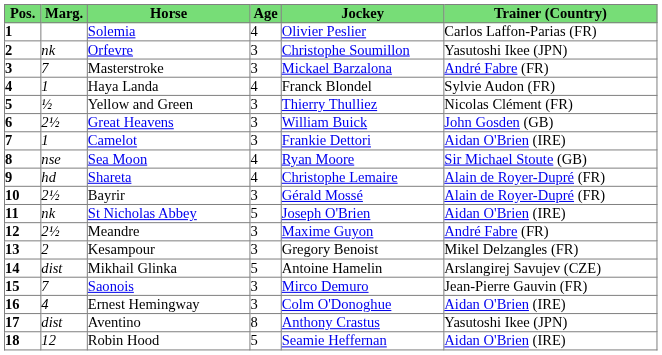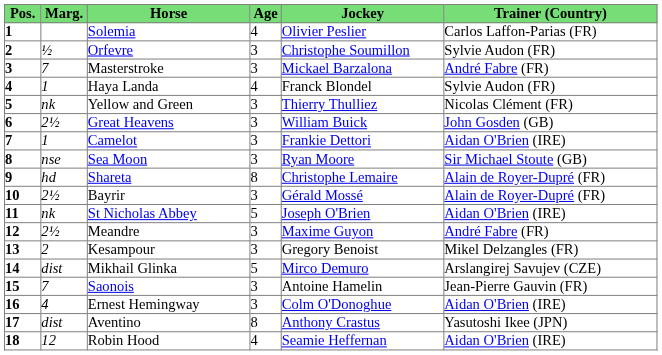 <table class = "sortable" | border="1" cellpadding="0" style="border-collapse: collapse; font-size:90%">
 <tr style="background:#7d7; text-align:center;">
 <th style="width:35px;"><strong>Pos.</strong></th>
 <th style="width:45px;"><strong>Marg.</strong></th>
 <th style="width:160px;"><strong>Horse</strong></th>
 <th style="width:30px;"><strong>Age</strong></th>
 <th style="width:160px;"><strong>Jockey</strong></th>
 <th style="width:210px;"><strong>Trainer (Country)</strong></th>
 </tr>
 <tr>
 <td><strong>1</strong></td>
 <td></td>
 <td><a href='#'>Solemia</a></td>
 <td>4</td>
 <td><a href='#'>Olivier Peslier</a></td>
 <td>Carlos Laffon-Parias (FR)</td>
 </tr>
 <tr>
 <td><strong>2</strong></td>
-<td><em>nk</em></td>
+<td><em>½</em></td>
 <td><a href='#'>Orfevre</a></td>
 <td>3</td>
 <td><a href='#'>Christophe Soumillon</a></td>
-<td>Yasutoshi Ikee (JPN)</td>
+<td>Sylvie Audon (FR)</td>
 </tr>
 <tr>
 <td><strong>3</strong></td>
 <td><em>7</em></td>
 <td>Masterstroke</td>
 <td>3</td>
 <td><a href='#'>Mickael Barzalona</a></td>
 <td><a href='#'>André Fabre</a> (FR)</td>
 </tr>
 <tr>
 <td><strong>4</strong></td>
 <td><em>1</em></td>
 <td>Haya Landa</td>
 <td>4</td>
 <td>Franck Blondel</td>
 <td>Sylvie Audon (FR)</td>
 </tr>
 <tr>
 <td><strong>5</strong></td>
-<td><em>½</em></td>
+<td><em>nk</em></td>
 <td>Yellow and Green</td>
 <td>3</td>
 <td><a href='#'>Thierry Thulliez</a></td>
 <td>Nicolas Clément (FR)</td>
 </tr>
 <tr>
 <td><strong>6</strong></td>
 <td><em>2½</em></td>
 <td><a href='#'>Great Heavens</a></td>
 <td>3</td>
 <td><a href='#'>William Buick</a></td>
 <td><a href='#'>John Gosden</a> (GB)</td>
 </tr>
 <tr>
 <td><strong>7</strong></td>
 <td><em>1</em></td>
 <td><a href='#'>Camelot</a></td>
 <td>3</td>
 <td><a href='#'>Frankie Dettori</a></td>
 <td><a href='#'>Aidan O'Brien</a> (IRE)</td>
 </tr>
 <tr>
 <td><strong>8</strong></td>
 <td><em>nse</em></td>
 <td><a href='#'>Sea Moon</a></td>
-<td>4</td>
+<td>3</td>
 <td><a href='#'>Ryan Moore</a></td>
 <td><a href='#'>Sir Michael Stoute</a> (GB)</td>
 </tr>
 <tr>
 <td><strong>9</strong></td>
 <td><em>hd</em></td>
 <td><a href='#'>Shareta</a></td>
-<td>4</td>
+<td>8</td>
 <td><a href='#'>Christophe Lemaire</a></td>
 <td><a href='#'>Alain de Royer-Dupré</a> (FR)</td>
 </tr>
 <tr>
 <td><strong>10</strong></td>
 <td><em>2½</em></td>
 <td>Bayrir</td>
 <td>3</td>
 <td><a href='#'>Gérald Mossé</a></td>
 <td><a href='#'>Alain de Royer-Dupré</a> (FR)</td>
 </tr>
 <tr>
 <td><strong>11</strong></td>
 <td><em>nk</em></td>
 <td><a href='#'>St Nicholas Abbey</a></td>
 <td>5</td>
 <td><a href='#'>Joseph O'Brien</a></td>
 <td><a href='#'>Aidan O'Brien</a> (IRE)</td>
 </tr>
 <tr>
 <td><strong>12</strong></td>
 <td><em>2½</em></td>
 <td>Meandre</td>
 <td>3</td>
 <td><a href='#'>Maxime Guyon</a></td>
 <td><a href='#'>André Fabre</a> (FR)</td>
 </tr>
 <tr>
 <td><strong>13</strong></td>
 <td><em>2</em></td>
 <td>Kesampour</td>
 <td>3</td>
 <td>Gregory Benoist</td>
 <td>Mikel Delzangles (FR)</td>
 </tr>
 <tr>
 <td><strong>14</strong></td>
 <td><em>dist</em></td>
 <td>Mikhail Glinka</td>
 <td>5</td>
-<td>Antoine Hamelin</td>
+<td><a href='#'>Mirco Demuro</a></td>
 <td>Arslangirej Savujev (CZE)</td>
 </tr>
 <tr>
 <td><strong>15</strong></td>
 <td><em>7</em></td>
 <td><a href='#'>Saonois</a></td>
 <td>3</td>
-<td><a href='#'>Mirco Demuro</a></td>
+<td>Antoine Hamelin</td>
 <td>Jean-Pierre Gauvin (FR)</td>
 </tr>
 <tr>
 <td><strong>16</strong></td>
 <td><em>4</em></td>
 <td>Ernest Hemingway</td>
 <td>3</td>
 <td><a href='#'>Colm O'Donoghue</a></td>
 <td><a href='#'>Aidan O'Brien</a> (IRE)</td>
 </tr>
 <tr>
 <td><strong>17</strong></td>
 <td><em>dist</em></td>
 <td>Aventino</td>
 <td>8</td>
 <td><a href='#'>Anthony Crastus</a></td>
 <td>Yasutoshi Ikee (JPN)</td>
 </tr>
 <tr>
 <td><strong>18</strong></td>
 <td><em>12</em></td>
 <td>Robin Hood</td>
-<td>5</td>
+<td>4</td>
 <td><a href='#'>Seamie Heffernan</a></td>
 <td><a href='#'>Aidan O'Brien</a> (IRE)</td>
 </tr>
 </table>
